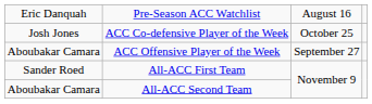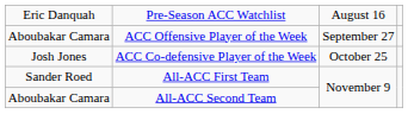 <table class="wikitable sortable" style="text-align: center">
 <tr>
 <td>Eric Danquah</td>
 <td><a href='#'>Pre-Season ACC Watchlist</a></td>
 <td>August 16</td>
 <td></td>
 </tr>
 <tr>
+<td>Aboubakar Camara</td>
+<td><a href='#'>ACC Offensive Player of the Week</a></td>
+<td>September 27</td>
+<td></td>
+</tr>
+<tr>
 <td>Josh Jones</td>
 <td><a href='#'>ACC Co-defensive Player of the Week</a></td>
 <td>October 25</td>
-<td></td>
-</tr>
-<tr>
-<td>Aboubakar Camara</td>
-<td><a href='#'>ACC Offensive Player of the Week</a></td>
-<td>September 27</td>
 <td></td>
 </tr>
 <tr>
 <td>Sander Roed</td>
 <td><a href='#'>All-ACC First Team</a></td>
 <td rowspan=2>November 9</td>
 <td rowspan=2></td>
 </tr>
 <tr>
 <td>Aboubakar Camara</td>
 <td><a href='#'>All-ACC Second Team</a></td>
 </tr>
 </table>
